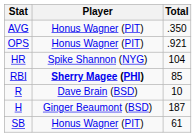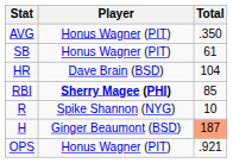 <table class="wikitable" style="text-align:center;">
 <tr>
 <th style="width:15%;">Stat</th>
 <th>Player</th>
 <th style="width:15%;">Total</th>
 </tr>
 <tr>
 <td><a href='#'>AVG</a></td>
 <td><a href='#'>Honus Wagner</a> (<a href='#'>PIT</a>)</td>
 <td>.350</td>
 </tr>
 <tr>
-<td><a href='#'>OPS</a></td>
+<td><a href='#'>SB</a></td>
 <td><a href='#'>Honus Wagner</a> (<a href='#'>PIT</a>)</td>
-<td>.921</td>
+<td>61</td>
 </tr>
 <tr>
 <td><a href='#'>HR</a></td>
-<td><a href='#'>Spike Shannon</a> (<a href='#'>NYG</a>)</td>
+<td><a href='#'>Dave Brain</a> (<a href='#'>BSD</a>)</td>
 <td>104</td>
 </tr>
 <tr>
 <td><a href='#'>RBI</a></td>
 <td><strong><a href='#'>Sherry Magee</a> (<a href='#'>PHI</a>)</strong></td>
 <td>85</td>
 </tr>
 <tr>
 <td><a href='#'>R</a></td>
-<td><a href='#'>Dave Brain</a> (<a href='#'>BSD</a>)</td>
+<td><a href='#'>Spike Shannon</a> (<a href='#'>NYG</a>)</td>
 <td>10</td>
 </tr>
 <tr>
 <td><a href='#'>H</a></td>
 <td><a href='#'>Ginger Beaumont</a> (<a href='#'>BSD</a>)</td>
-<td>187</td>
+<td style="background: lightsalmon;">187</td>
 </tr>
 <tr>
-<td><a href='#'>SB</a></td>
+<td><a href='#'>OPS</a></td>
 <td><a href='#'>Honus Wagner</a> (<a href='#'>PIT</a>)</td>
-<td>61</td>
+<td>.921</td>
 </tr>
 </table>
